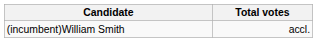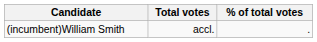 <table style="width:475px;" class="wikitable">
 <tr bgcolor="#EEEEEE">
 <th align="left">Candidate</th>
 <th align="right">Total votes</th>
+<th align="right">% of total votes</th>
 </tr>
 <tr>
 <td align="left">(incumbent)William Smith</td>
 <td align="right">accl.</td>
+<td align="right">.</td>
 </tr>
 </table>
